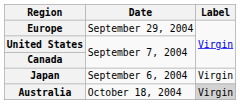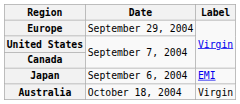 <table class="wikitable plainrowheaders">
 <tr>
 <th align="center">Region</th>
 <th align="center">Date</th>
 <th align="center">Label</th>
 </tr>
 <tr>
 <th scope="row">Europe</th>
 <td>September 29, 2004</td>
 <td rowspan="3"><a href='#'>Virgin</a></td>
 </tr>
 <tr>
 <th scope="row">United States</th>
 <td rowspan="2">September 7, 2004</td>
 </tr>
 <tr>
 <th scope="row">Canada</th>
 </tr>
 <tr>
 <th scope="row">Japan</th>
 <td>September 6, 2004</td>
-<td>Virgin</td>
+<td><a href='#'>EMI</a></td>
 </tr>
 <tr>
 <th scope="row">Australia</th>
 <td>October 18, 2004</td>
-<td style="background: lightgrey;">Virgin</td>
+<td>Virgin</td>
 </tr>
 </table>
